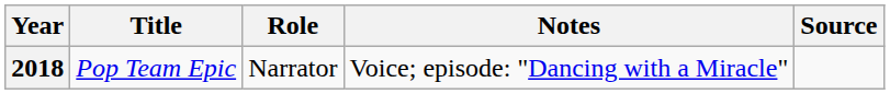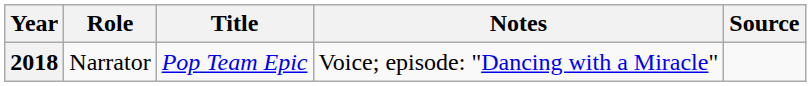 <table class="wikitable plainrowheaders">
 <tr>
 <th scope="col">Year</th>
+<th scope="col">Role</th>
 <th scope="col">Title</th>
-<th scope="col">Role</th>
 <th scope="col" class="unsortable">Notes</th>
 <th scope="col" class="unsortable">Source</th>
 </tr>
 <tr>
 <th scope="row">2018</th>
+<td>Narrator</td>
 <td><em><a href='#'>Pop Team Epic</a></em></td>
-<td>Narrator</td>
 <td>Voice; episode: "<a href='#'>Dancing with a Miracle</a>"</td>
 <td></td>
 </tr>
 </table>
